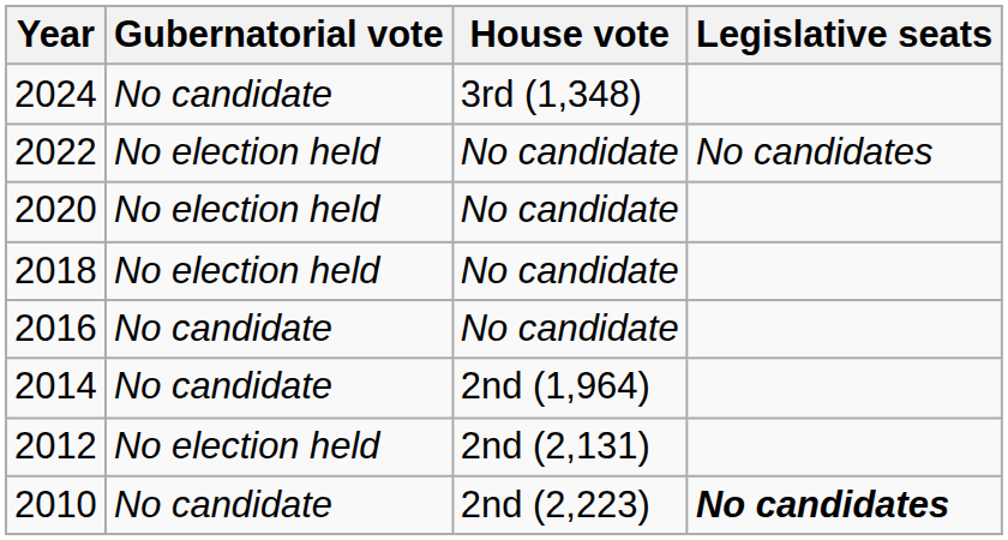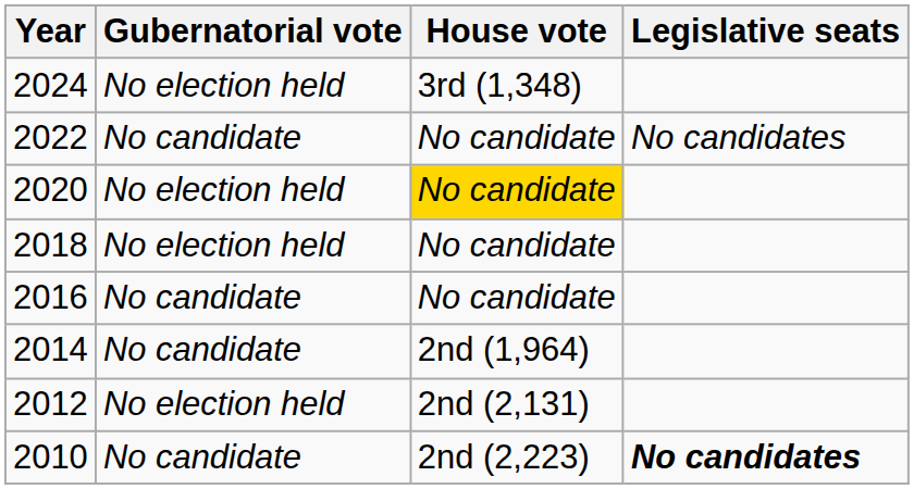 <table class="wikitable plainrowheaders">
 <tr>
 <th>Year</th>
 <th>Gubernatorial vote</th>
 <th>House vote</th>
 <th>Legislative seats</th>
 </tr>
 <tr>
 <td>2024</td>
-<td><em>No candidate</em></td>
+<td><em>No election held</em></td>
 <td>3rd (1,348) </td>
 <td></td>
 </tr>
 <tr>
 <td>2022</td>
-<td><em>No election held</em></td>
+<td><em>No candidate</em></td>
 <td><em>No candidate</em></td>
 <td><em>No candidates</em></td>
 </tr>
 <tr>
 <td>2020</td>
 <td><em>No election held</em></td>
-<td><em>No candidate</em></td>
+<td style="background: gold;"><em>No candidate</em></td>
 <td></td>
 </tr>
 <tr>
 <td>2018</td>
 <td><em>No election held</em></td>
 <td><em>No candidate</em></td>
 <td></td>
 </tr>
 <tr>
 <td>2016</td>
 <td><em>No candidate</em></td>
 <td><em>No candidate</em></td>
 <td></td>
 </tr>
 <tr>
 <td>2014</td>
 <td><em>No candidate</em></td>
 <td>2nd (1,964) </td>
 <td></td>
 </tr>
 <tr>
 <td>2012</td>
 <td><em>No election held</em></td>
 <td>2nd (2,131) </td>
 <td></td>
 </tr>
 <tr>
 <td>2010</td>
 <td><em>No candidate</em></td>
 <td>2nd (2,223) </td>
 <td><strong><em>No candidates</em></strong></td>
 </tr>
 </table>
